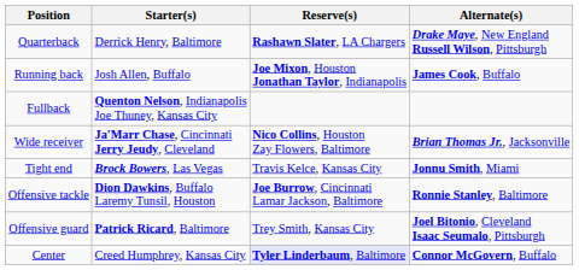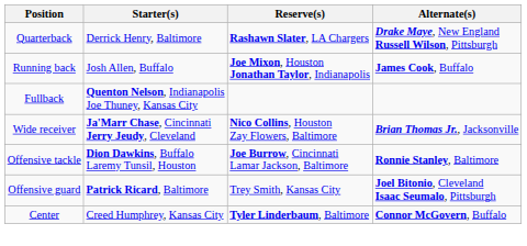 <table class="wikitable">
 <tr>
 <th>Position</th>
 <th>Starter(s)</th>
 <th>Reserve(s)</th>
 <th>Alternate(s)</th>
 </tr>
 <tr>
 <td style="text-align:center"><a href='#'>Quarterback</a></td>
 <td> <a href='#'>Derrick Henry</a>, <a href='#'>Baltimore</a></td>
 <td> <strong><a href='#'>Rashawn Slater</a></strong>, <a href='#'>LA Chargers</a></td>
 <td> <strong><em><a href='#'>Drake Maye</a></em></strong>, <a href='#'>New England</a><br> <strong><a href='#'>Russell Wilson</a></strong>, <a href='#'>Pittsburgh</a></td>
 </tr>
 <tr>
 <td style="text-align:center"><a href='#'>Running back</a></td>
 <td> <a href='#'>Josh Allen</a>, <a href='#'>Buffalo</a></td>
 <td> <strong><a href='#'>Joe Mixon</a></strong>, <a href='#'>Houston</a><br> <strong><a href='#'>Jonathan Taylor</a></strong>, <a href='#'>Indianapolis</a></td>
 <td> <strong><a href='#'>James Cook</a></strong>, <a href='#'>Buffalo</a></td>
 </tr>
 <tr>
 <td style="text-align:center"><a href='#'>Fullback</a></td>
 <td> <strong><a href='#'>Quenton Nelson</a></strong>, <a href='#'>Indianapolis</a><br> <a href='#'>Joe Thuney</a>, <a href='#'>Kansas City</a></td>
 <td></td>
 <td></td>
 </tr>
 <tr>
 <td style="text-align:center"><a href='#'>Wide receiver</a></td>
 <td> <strong><a href='#'>Ja'Marr Chase</a></strong>, <a href='#'>Cincinnati</a><br> <strong><a href='#'>Jerry Jeudy</a></strong>, <a href='#'>Cleveland</a></td>
 <td> <strong><a href='#'>Nico Collins</a></strong>, <a href='#'>Houston</a><br> <a href='#'>Zay Flowers</a>, <a href='#'>Baltimore</a></td>
 <td> <strong><em><a href='#'>Brian Thomas Jr.</a></em></strong>, <a href='#'>Jacksonville</a></td>
 </tr>
 <tr>
-<td style="text-align:center"><a href='#'>Tight end</a></td>
-<td> <strong><em><a href='#'>Brock Bowers</a></em></strong>, <a href='#'>Las Vegas</a></td>
-<td> <a href='#'>Travis Kelce</a>, <a href='#'>Kansas City</a></td>
-<td> <strong><a href='#'>Jonnu Smith</a></strong>, <a href='#'>Miami</a></td>
-</tr>
-<tr>
 <td style="text-align:center":><a href='#'>Offensive tackle</a></td>
 <td> <strong><a href='#'>Dion Dawkins</a></strong>, <a href='#'>Buffalo</a><br> <a href='#'>Laremy Tunsil</a>, <a href='#'>Houston</a></td>
 <td> <strong><a href='#'>Joe Burrow</a></strong>, <a href='#'>Cincinnati</a><br> <a href='#'>Lamar Jackson</a>, <a href='#'>Baltimore</a></td>
 <td> <strong><a href='#'>Ronnie Stanley</a></strong>, <a href='#'>Baltimore</a></td>
 </tr>
 <tr>
 <td style="text-align:center":><a href='#'>Offensive guard</a></td>
 <td> <strong><a href='#'>Patrick Ricard</a></strong>, <a href='#'>Baltimore</a></td>
 <td> <a href='#'>Trey Smith</a>, <a href='#'>Kansas City</a></td>
 <td> <strong><a href='#'>Joel Bitonio</a></strong>, <a href='#'>Cleveland</a><br> <strong><a href='#'>Isaac Seumalo</a></strong>, <a href='#'>Pittsburgh</a></td>
 </tr>
 <tr>
 <td style="text-align:center":><a href='#'>Center</a></td>
 <td> <a href='#'>Creed Humphrey</a>, <a href='#'>Kansas City</a></td>
-<td style="background: lavender;"> <strong><a href='#'>Tyler Linderbaum</a></strong>, <a href='#'>Baltimore</a></td>
+<td> <strong><a href='#'>Tyler Linderbaum</a></strong>, <a href='#'>Baltimore</a></td>
 <td> <strong><a href='#'>Connor McGovern</a></strong>, <a href='#'>Buffalo</a></td>
 </tr>
 </table>
